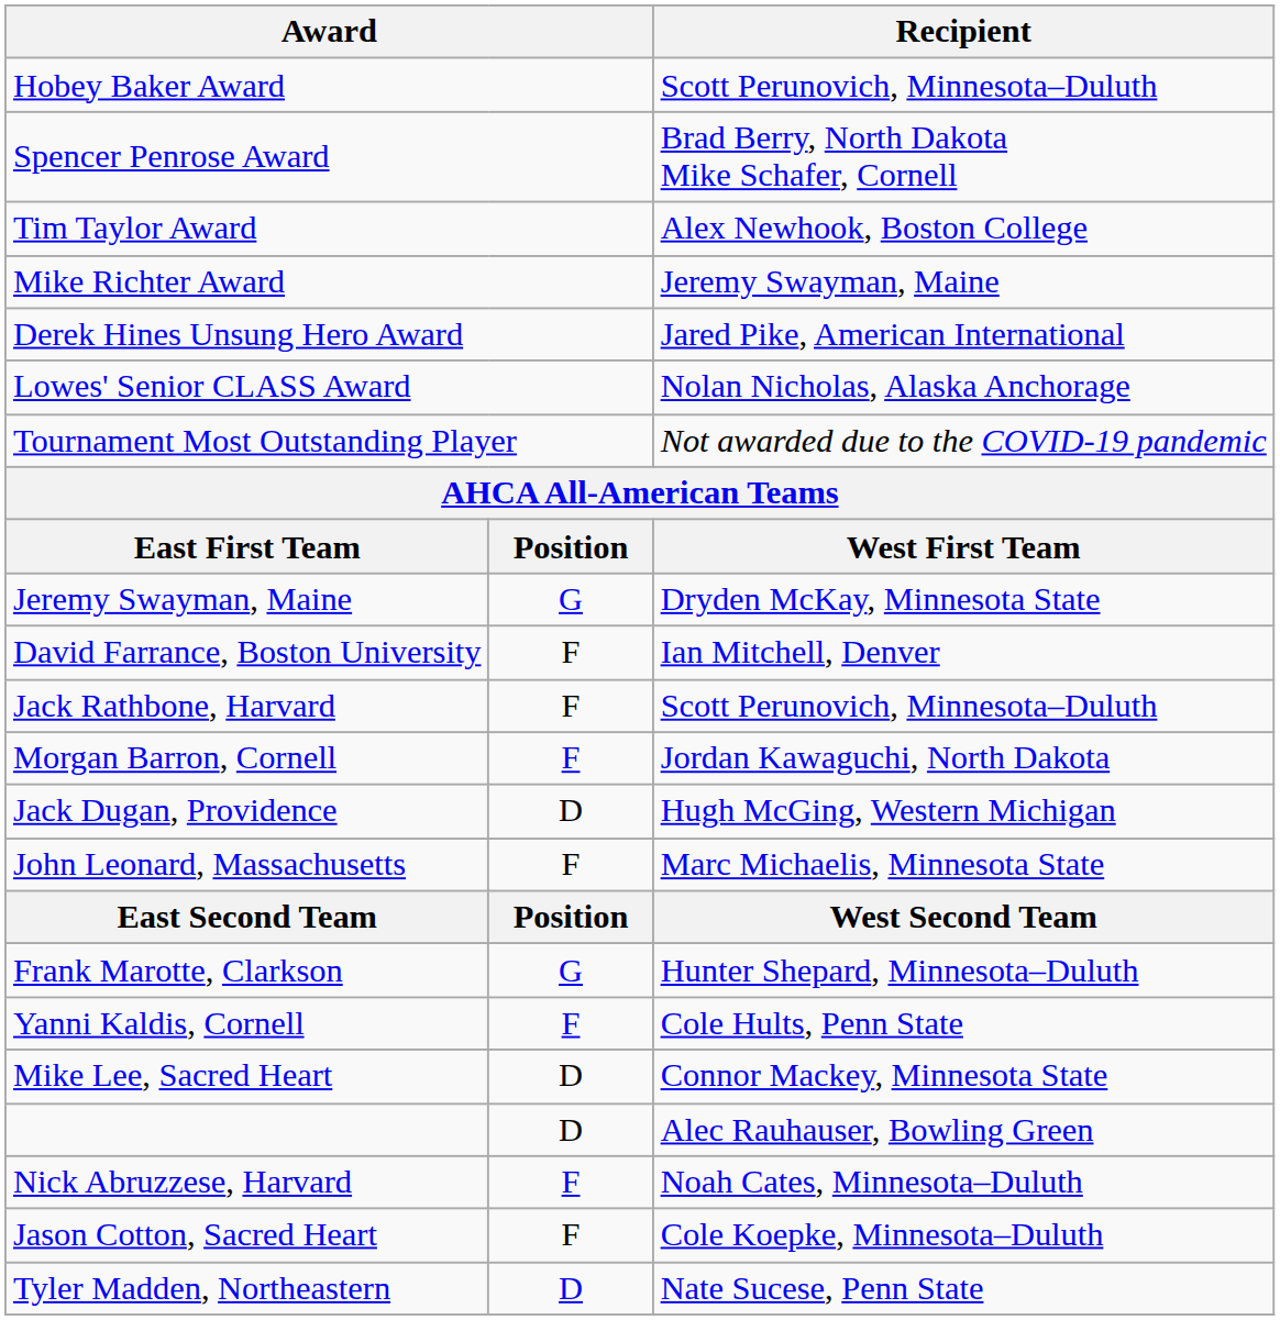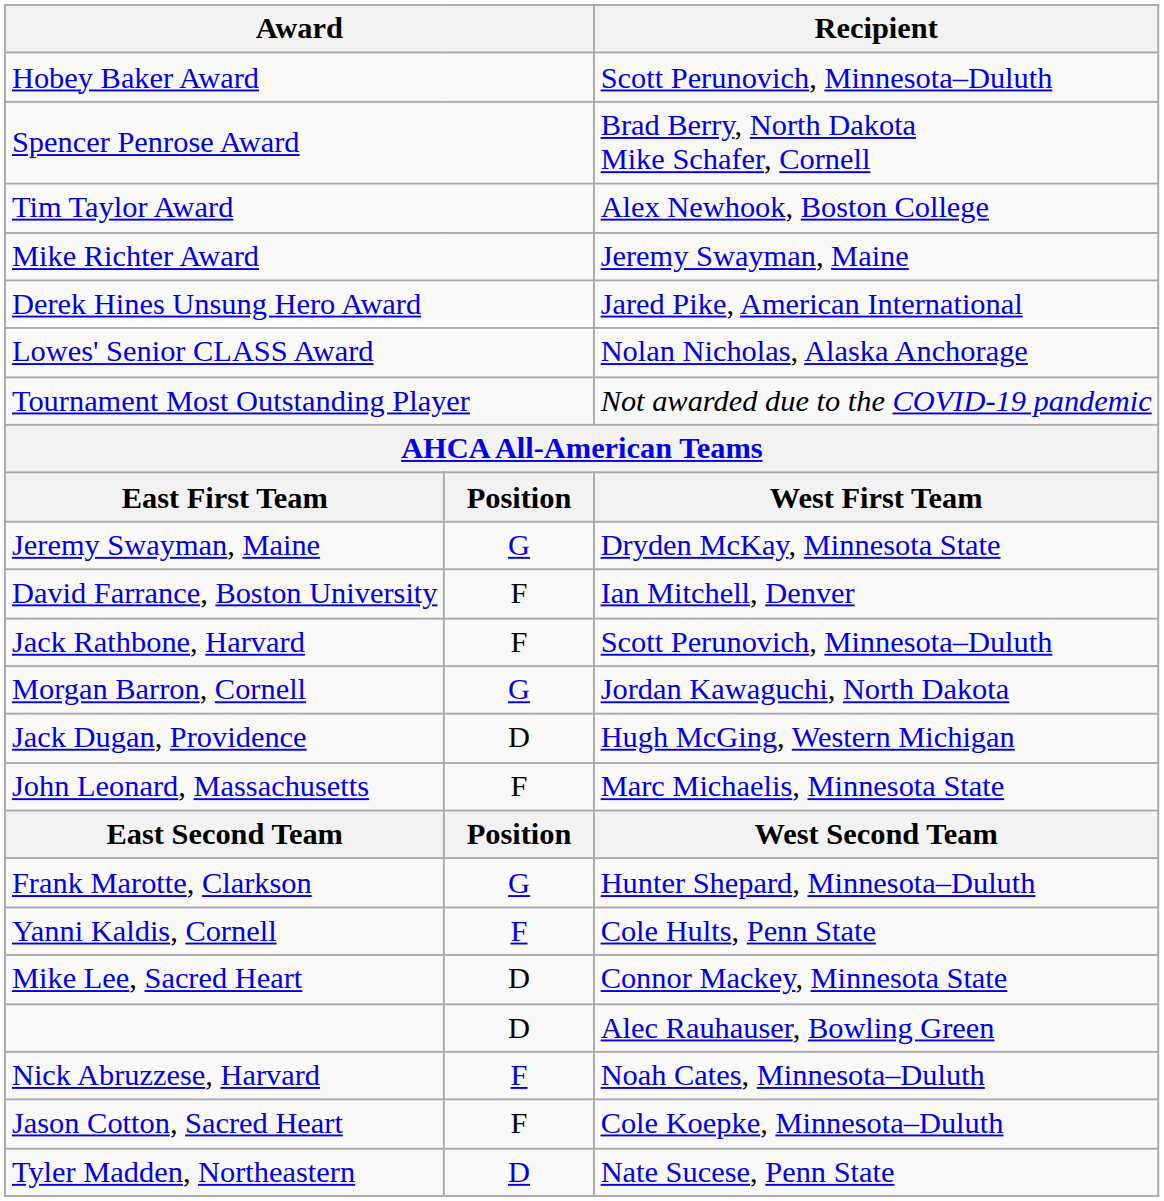 <table class="wikitable">
 <tr>
 <th colspan=2>Award</th>
 <th>Recipient</th>
 </tr>
 <tr>
 <td colspan=2><a href='#'>Hobey Baker Award</a></td>
 <td><a href='#'>Scott Perunovich</a>, <a href='#'>Minnesota–Duluth</a></td>
 </tr>
 <tr>
 <td colspan=2><a href='#'>Spencer Penrose Award</a></td>
 <td><a href='#'>Brad Berry</a>, <a href='#'>North Dakota</a><br><a href='#'>Mike Schafer</a>, <a href='#'>Cornell</a></td>
 </tr>
 <tr>
 <td colspan=2><a href='#'>Tim Taylor Award</a></td>
 <td><a href='#'>Alex Newhook</a>, <a href='#'>Boston College</a></td>
 </tr>
 <tr>
 <td colspan=2><a href='#'>Mike Richter Award</a></td>
 <td><a href='#'>Jeremy Swayman</a>, <a href='#'>Maine</a></td>
 </tr>
 <tr>
 <td colspan=2><a href='#'>Derek Hines Unsung Hero Award</a></td>
 <td><a href='#'>Jared Pike</a>, <a href='#'>American International</a></td>
 </tr>
 <tr>
 <td colspan=2><a href='#'>Lowes' Senior CLASS Award</a></td>
 <td><a href='#'>Nolan Nicholas</a>, <a href='#'>Alaska Anchorage</a></td>
 </tr>
 <tr>
 <td colspan=2><a href='#'>Tournament Most Outstanding Player</a></td>
 <td><em>Not awarded due to the <a href='#'>COVID-19 pandemic</a></em></td>
 </tr>
 <tr>
 <th colspan=3><a href='#'>AHCA All-American Teams</a></th>
 </tr>
 <tr>
 <th>East First Team</th>
 <th>  Position  </th>
 <th>West First Team</th>
 </tr>
 <tr>
 <td><a href='#'>Jeremy Swayman</a>, <a href='#'>Maine</a></td>
 <td align=center><a href='#'>G</a></td>
 <td><a href='#'>Dryden McKay</a>, <a href='#'>Minnesota State</a></td>
 </tr>
 <tr>
 <td><a href='#'>David Farrance</a>, <a href='#'>Boston University</a></td>
 <td align=center>F</td>
 <td><a href='#'>Ian Mitchell</a>, <a href='#'>Denver</a></td>
 </tr>
 <tr>
 <td><a href='#'>Jack Rathbone</a>, <a href='#'>Harvard</a></td>
 <td align=center>F</td>
 <td><a href='#'>Scott Perunovich</a>, <a href='#'>Minnesota–Duluth</a></td>
 </tr>
 <tr>
 <td><a href='#'>Morgan Barron</a>, <a href='#'>Cornell</a></td>
-<td align=center><a href='#'>F</a></td>
+<td align=center><a href='#'>G</a></td>
 <td><a href='#'>Jordan Kawaguchi</a>, <a href='#'>North Dakota</a></td>
 </tr>
 <tr>
 <td><a href='#'>Jack Dugan</a>, <a href='#'>Providence</a></td>
 <td align=center>D</td>
 <td><a href='#'>Hugh McGing</a>, <a href='#'>Western Michigan</a></td>
 </tr>
 <tr>
 <td><a href='#'>John Leonard</a>, <a href='#'>Massachusetts</a></td>
 <td align=center>F</td>
 <td><a href='#'>Marc Michaelis</a>, <a href='#'>Minnesota State</a></td>
 </tr>
 <tr>
 <th>East Second Team</th>
 <th>  Position  </th>
 <th>West Second Team</th>
 </tr>
 <tr>
 <td><a href='#'>Frank Marotte</a>, <a href='#'>Clarkson</a></td>
 <td align=center><a href='#'>G</a></td>
 <td><a href='#'>Hunter Shepard</a>, <a href='#'>Minnesota–Duluth</a></td>
 </tr>
 <tr>
 <td><a href='#'>Yanni Kaldis</a>, <a href='#'>Cornell</a></td>
 <td align=center><a href='#'>F</a></td>
 <td><a href='#'>Cole Hults</a>, <a href='#'>Penn State</a></td>
 </tr>
 <tr>
 <td><a href='#'>Mike Lee</a>, <a href='#'>Sacred Heart</a></td>
 <td align=center>D</td>
 <td><a href='#'>Connor Mackey</a>, <a href='#'>Minnesota State</a></td>
 </tr>
 <tr>
 <td></td>
 <td align=center>D</td>
 <td><a href='#'>Alec Rauhauser</a>, <a href='#'>Bowling Green</a></td>
 </tr>
 <tr>
 <td><a href='#'>Nick Abruzzese</a>, <a href='#'>Harvard</a></td>
 <td align=center><a href='#'>F</a></td>
 <td><a href='#'>Noah Cates</a>, <a href='#'>Minnesota–Duluth</a></td>
 </tr>
 <tr>
 <td><a href='#'>Jason Cotton</a>, <a href='#'>Sacred Heart</a></td>
 <td align=center>F</td>
 <td><a href='#'>Cole Koepke</a>, <a href='#'>Minnesota–Duluth</a></td>
 </tr>
 <tr>
 <td><a href='#'>Tyler Madden</a>, <a href='#'>Northeastern</a></td>
 <td align=center><a href='#'>D</a></td>
 <td><a href='#'>Nate Sucese</a>, <a href='#'>Penn State</a></td>
 </tr>
 <tr>
 </tr>
 </table>
